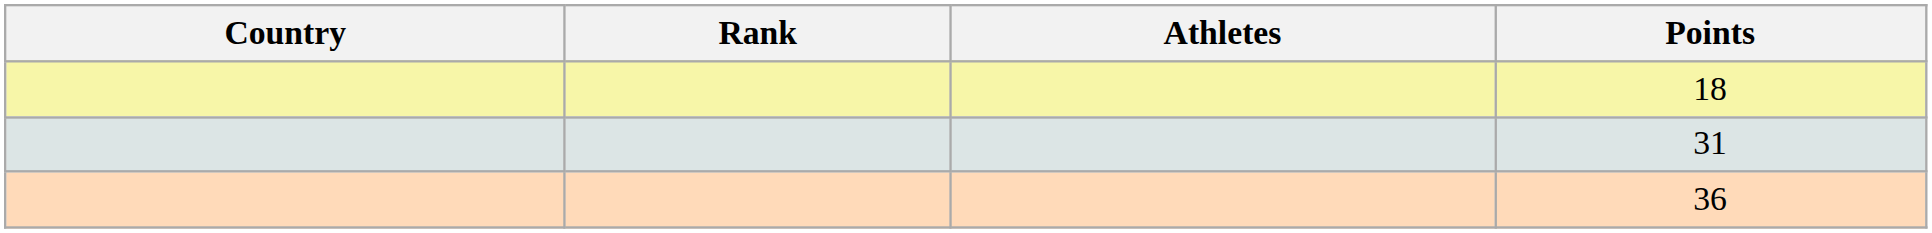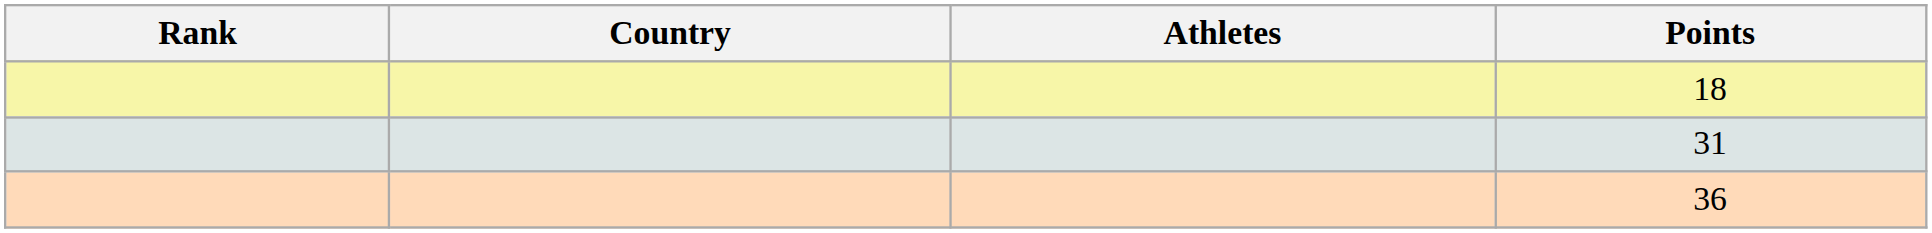 <table class="wikitable" width=65% style="font-size:90%; text-align:center;">
 <tr>
+<th>Rank</th>
 <th>Country</th>
-<th>Rank</th>
 <th>Athletes</th>
 <th>Points</th>
 </tr>
 <tr bgcolor="#F7F6A8">
+<td></td>
 <td align=left></td>
-<td></td>
 <td></td>
 <td>18</td>
 </tr>
 <tr bgcolor="#DCE5E5">
+<td></td>
 <td align=left></td>
-<td></td>
 <td></td>
 <td>31</td>
 </tr>
 <tr bgcolor="#FFDAB9">
+<td></td>
 <td align=left></td>
-<td></td>
 <td></td>
 <td>36</td>
 </tr>
 </table>
